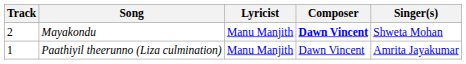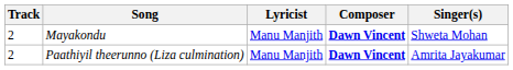 <table class="wikitable sortable" style="background:#fff;">
 <tr>
 <th>Track</th>
 <th>Song</th>
 <th>Lyricist</th>
 <th>Composer</th>
 <th>Singer(s)</th>
 </tr>
 <tr>
 <td>2</td>
 <td><em>Mayakondu</em></td>
 <td><a href='#'>Manu Manjith</a></td>
 <td><strong><a href='#'>Dawn Vincent</a></strong></td>
 <td><a href='#'>Shweta Mohan</a></td>
 </tr>
 <tr>
-<td>1</td>
+<td>2</td>
 <td><em>Paathiyil theerunno (Liza culmination)</em></td>
 <td><a href='#'>Manu Manjith</a></td>
-<td><a href='#'>Dawn Vincent</a></td>
+<td><strong><a href='#'>Dawn Vincent</a></strong></td>
 <td><a href='#'>Amrita Jayakumar</a></td>
 </tr>
 </table>
